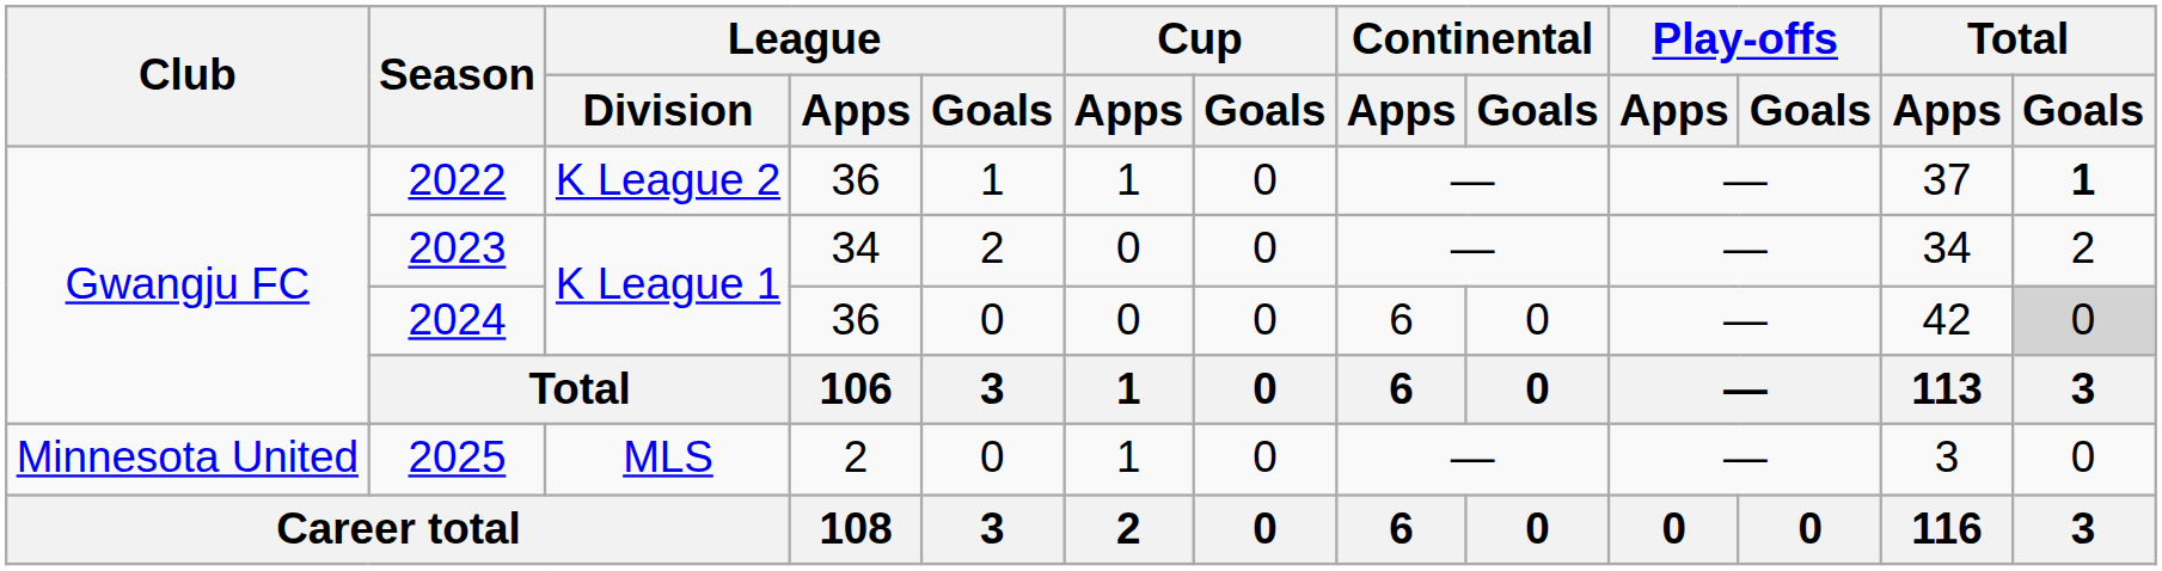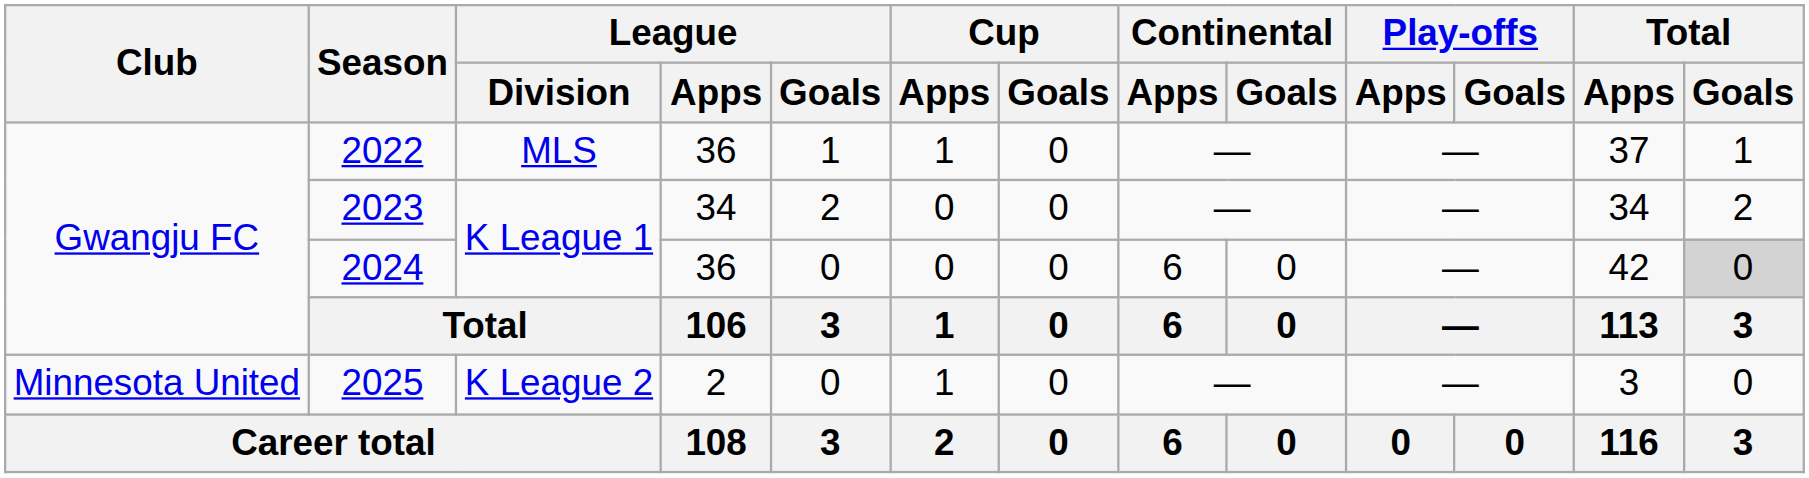 <table class="wikitable" style="text-align:center">
 <tr>
 <th rowspan="2">Club</th>
 <th rowspan="2">Season</th>
 <th colspan="3">League</th>
 <th colspan="2">Cup</th>
 <th colspan="2">Continental</th>
 <th colspan="2"><a href='#'>Play-offs</a></th>
 <th colspan="2">Total</th>
 </tr>
 <tr>
 <th>Division</th>
 <th>Apps</th>
 <th>Goals</th>
 <th>Apps</th>
 <th>Goals</th>
 <th>Apps</th>
 <th>Goals</th>
 <th>Apps</th>
 <th>Goals</th>
 <th>Apps</th>
 <th>Goals</th>
 </tr>
 <tr>
 <td rowspan="4"><a href='#'>Gwangju FC</a></td>
 <td><a href='#'>2022</a></td>
-<td rowspan="1"><a href='#'>K League 2</a></td>
+<td rowspan="1"><a href='#'>MLS</a></td>
 <td>36</td>
 <td>1</td>
 <td>1</td>
 <td>0</td>
 <td colspan="2">—</td>
 <td colspan="2">—</td>
 <td>37</td>
-<td><strong>1</strong></td>
+<td>1</td>
 </tr>
 <tr>
 <td><a href='#'>2023</a></td>
 <td rowspan="2"><a href='#'>K League 1</a></td>
 <td>34</td>
 <td>2</td>
 <td>0</td>
 <td>0</td>
 <td colspan="2">—</td>
 <td colspan="2">—</td>
 <td>34</td>
 <td>2</td>
 </tr>
 <tr>
 <td><a href='#'>2024</a></td>
 <td>36</td>
 <td>0</td>
 <td>0</td>
 <td>0</td>
 <td>6</td>
 <td>0</td>
 <td colspan="2">—</td>
 <td>42</td>
 <td style="background: lightgrey;">0</td>
 </tr>
 <tr>
 <th colspan="2">Total</th>
 <th>106</th>
 <th>3</th>
 <th>1</th>
 <th>0</th>
 <th>6</th>
 <th>0</th>
 <th colspan="2">—</th>
 <th>113</th>
 <th>3</th>
 </tr>
 <tr>
 <td><a href='#'>Minnesota United</a></td>
 <td><a href='#'>2025</a></td>
-<td rowspan="1"><a href='#'>MLS</a></td>
+<td rowspan="1"><a href='#'>K League 2</a></td>
 <td>2</td>
 <td>0</td>
 <td>1</td>
 <td>0</td>
 <td colspan="2">—</td>
 <td colspan="2">—</td>
 <td>3</td>
 <td>0</td>
 </tr>
 <tr>
 <th colspan="3">Career total</th>
 <th>108</th>
 <th>3</th>
 <th>2</th>
 <th>0</th>
 <th>6</th>
 <th>0</th>
 <th>0</th>
 <th>0</th>
 <th>116</th>
 <th>3</th>
 </tr>
 </table>
